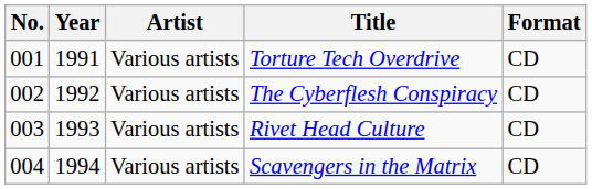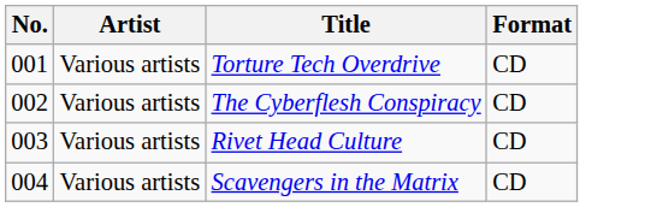 <table class="wikitable sortable">
 <tr>
 <th>No.</th>
-<th>Year</th>
 <th>Artist</th>
 <th>Title</th>
 <th>Format</th>
 </tr>
 <tr>
 <td>001</td>
-<td>1991</td>
 <td>Various artists</td>
 <td><em><a href='#'>Torture Tech Overdrive</a></em></td>
 <td>CD</td>
 </tr>
 <tr>
 <td>002</td>
-<td>1992</td>
 <td>Various artists</td>
 <td><em><a href='#'>The Cyberflesh Conspiracy</a></em></td>
 <td>CD</td>
 </tr>
 <tr>
 <td>003</td>
-<td>1993</td>
 <td>Various artists</td>
 <td><em><a href='#'>Rivet Head Culture</a></em></td>
 <td>CD</td>
 </tr>
 <tr>
 <td>004</td>
-<td>1994</td>
 <td>Various artists</td>
 <td><em><a href='#'>Scavengers in the Matrix</a></em></td>
 <td>CD</td>
 </tr>
 </table>
